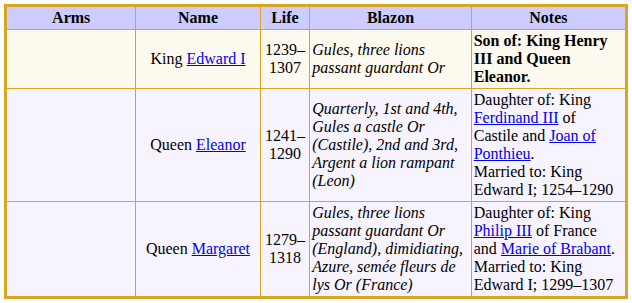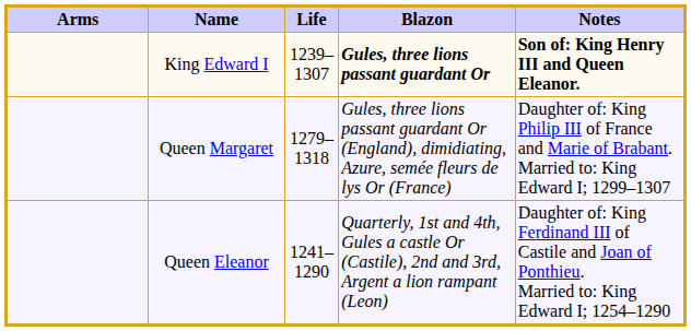 <table width="100%" border="1" cellpadding="2" cellspacing="0" style="margin: 0.5em 0.3em 0.5em 0; background: #f9f9f9; border: 3px solid goldenrod; border-collapse: collapse;">
 <tr>
 <th width="21%" bgcolor = "#ccccff">Arms</th>
 <th width="20%" bgcolor = "#ccccff">Name</th>
 <th width="8%" bgcolor = "#ccccff">Life</th>
 <th width="26%" bgcolor = "#ccccff">Blazon</th>
 <th width="26%" bgcolor = "#ccccff">Notes</th>
 </tr>
 <tr bgcolor=fffaf0>
 <td align="center"></td>
 <td align="center">King <a href='#'>Edward I</a></td>
 <td align="center">1239–1307</td>
-<td><em>Gules, three lions passant guardant Or</em></td>
+<td><strong><em>Gules, three lions passant guardant Or</em></strong></td>
 <td><strong>Son of: King Henry III and Queen Eleanor.</strong></td>
+</tr>
+<tr bgcolor=#f8f4ff>
+<td align="center"></td>
+<td align="center">Queen <a href='#'>Margaret</a></td>
+<td align="center">1279–1318</td>
+<td><em>Gules, three lions passant guardant Or (England), dimidiating, Azure, semée fleurs de lys Or (France)</em></td>
+<td>Daughter of: King <a href='#'>Philip III</a> of France and <a href='#'>Marie of Brabant</a>.<br>Married to: King Edward I; 1299–1307</td>
 </tr>
 <tr bgcolor=#f8f4ff>
 <td align="center"></td>
 <td align="center">Queen <a href='#'>Eleanor</a></td>
 <td align="center">1241–1290</td>
 <td><em>Quarterly, 1st and 4th, Gules a castle Or (Castile), 2nd and 3rd, Argent a lion rampant (Leon)</em></td>
 <td>Daughter of: King <a href='#'>Ferdinand III</a> of Castile and <a href='#'>Joan of Ponthieu</a>.<br>Married to: King Edward I; 1254–1290</td>
 </tr>
-<tr bgcolor=#f8f4ff>
-<td align="center"></td>
-<td align="center">Queen <a href='#'>Margaret</a></td>
-<td align="center">1279–1318</td>
-<td><em>Gules, three lions passant guardant Or (England), dimidiating, Azure, semée fleurs de lys Or (France)</em></td>
-<td>Daughter of: King <a href='#'>Philip III</a> of France and <a href='#'>Marie of Brabant</a>.<br>Married to: King Edward I; 1299–1307</td>
-</tr>
 </table>
